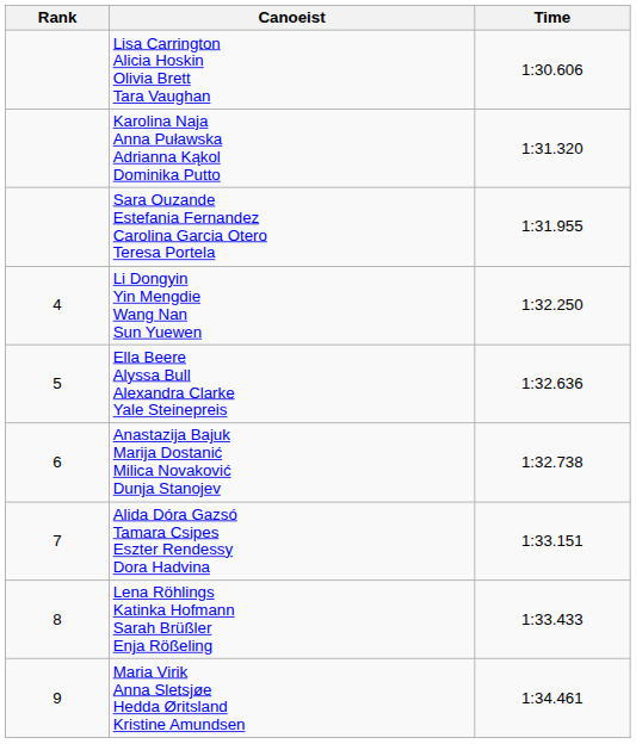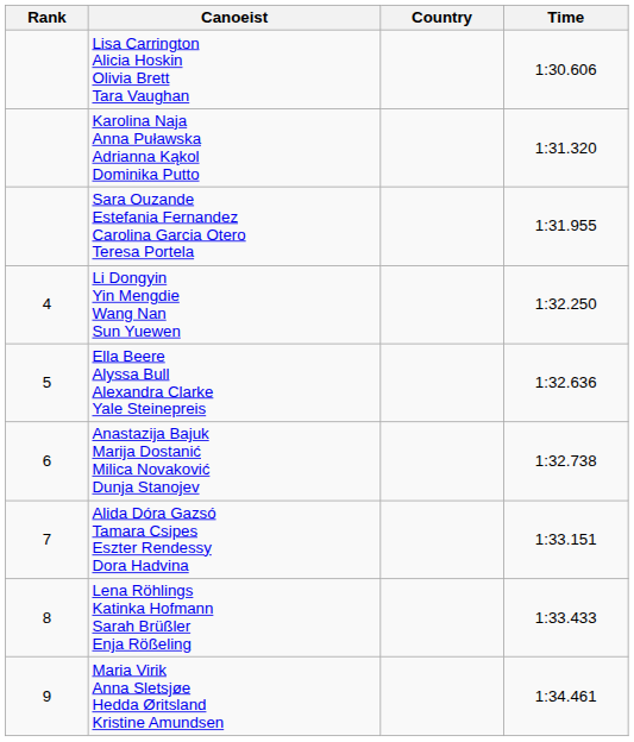 <table class="wikitable" style="text-align:center;width: 50%">
 <tr>
 <th>Rank</th>
 <th>Canoeist</th>
+<th>Country</th>
 <th>Time</th>
 </tr>
 <tr>
 <td></td>
 <td align="left"><a href='#'>Lisa Carrington</a><br><a href='#'>Alicia Hoskin</a><br><a href='#'>Olivia Brett</a><br><a href='#'>Tara Vaughan</a></td>
+<td align="left"></td>
 <td>1:30.606</td>
 </tr>
 <tr>
 <td></td>
 <td align="left"><a href='#'>Karolina Naja</a><br><a href='#'>Anna Puławska</a><br><a href='#'>Adrianna Kąkol</a><br><a href='#'>Dominika Putto</a></td>
+<td align="left"></td>
 <td>1:31.320</td>
 </tr>
 <tr>
 <td></td>
 <td align="left"><a href='#'>Sara Ouzande</a><br><a href='#'>Estefania Fernandez</a><br><a href='#'>Carolina Garcia Otero</a><br><a href='#'>Teresa Portela</a></td>
+<td align="left"></td>
 <td>1:31.955</td>
 </tr>
 <tr>
 <td>4</td>
 <td align="left"><a href='#'>Li Dongyin</a><br><a href='#'>Yin Mengdie</a><br><a href='#'>Wang Nan</a><br><a href='#'>Sun Yuewen</a></td>
+<td align="left"></td>
 <td>1:32.250</td>
 </tr>
 <tr>
 <td>5</td>
 <td align="left"><a href='#'>Ella Beere</a><br><a href='#'>Alyssa Bull</a><br><a href='#'>Alexandra Clarke</a><br><a href='#'>Yale Steinepreis</a></td>
+<td align="left"></td>
 <td>1:32.636</td>
 </tr>
 <tr>
 <td>6</td>
 <td align="left"><a href='#'>Anastazija Bajuk</a><br><a href='#'>Marija Dostanić</a><br><a href='#'>Milica Novaković</a><br><a href='#'>Dunja Stanojev</a></td>
+<td align="left"></td>
 <td>1:32.738</td>
 </tr>
 <tr>
 <td>7</td>
 <td align="left"><a href='#'>Alida Dóra Gazsó</a><br><a href='#'>Tamara Csipes</a><br><a href='#'>Eszter Rendessy</a><br><a href='#'>Dora Hadvina</a></td>
+<td align="left"></td>
 <td>1:33.151</td>
 </tr>
 <tr>
 <td>8</td>
 <td align="left"><a href='#'>Lena Röhlings</a><br><a href='#'>Katinka Hofmann</a><br><a href='#'>Sarah Brüßler</a><br><a href='#'>Enja Rößeling</a></td>
+<td align="left"></td>
 <td>1:33.433</td>
 </tr>
 <tr>
 <td>9</td>
 <td align="left"><a href='#'>Maria Virik</a><br><a href='#'>Anna Sletsjøe</a><br><a href='#'>Hedda Øritsland</a><br><a href='#'>Kristine Amundsen</a></td>
+<td align="left"></td>
 <td>1:34.461</td>
 </tr>
 </table>
